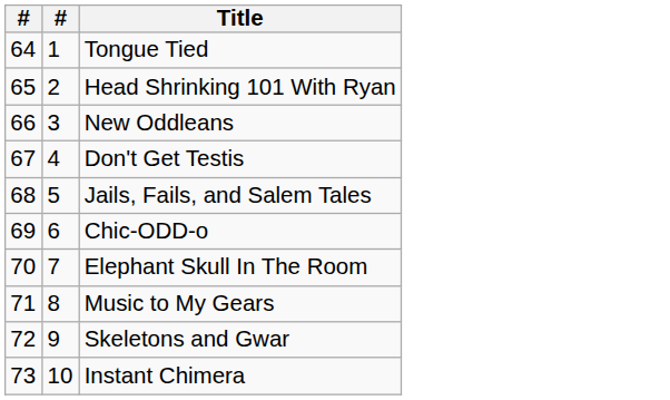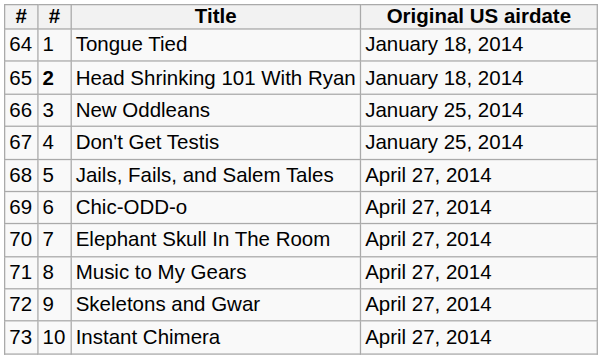 <table class=wikitable>
 <tr>
 <th style="padding: 0px 8px">#</th>
 <th style="padding: 0px 8px">#</th>
 <th style="padding: 0px 35px">Title</th>
+<th style="padding: 0px 20px">Original US airdate</th>
 </tr>
 <tr>
 <td>64</td>
 <td>1</td>
 <td>Tongue Tied</td>
+<td>January 18, 2014</td>
 </tr>
 <tr>
 <td>65</td>
-<td>2</td>
+<td><strong>2</strong></td>
 <td>Head Shrinking 101 With Ryan</td>
+<td>January 18, 2014</td>
 </tr>
 <tr>
 <td>66</td>
 <td>3</td>
 <td>New Oddleans</td>
+<td>January 25, 2014</td>
 </tr>
 <tr>
 <td>67</td>
 <td>4</td>
 <td>Don't Get Testis</td>
+<td>January 25, 2014</td>
 </tr>
 <tr>
 <td>68</td>
 <td>5</td>
 <td>Jails, Fails, and Salem Tales</td>
+<td>April 27, 2014</td>
 </tr>
 <tr>
 <td>69</td>
 <td>6</td>
 <td>Chic-ODD-o</td>
+<td>April 27, 2014</td>
 </tr>
 <tr>
 <td>70</td>
 <td>7</td>
 <td>Elephant Skull In The Room</td>
+<td>April 27, 2014</td>
 </tr>
 <tr>
 <td>71</td>
 <td>8</td>
 <td>Music to My Gears</td>
+<td>April 27, 2014</td>
 </tr>
 <tr>
 <td>72</td>
 <td>9</td>
 <td>Skeletons and Gwar</td>
+<td>April 27, 2014</td>
 </tr>
 <tr>
 <td>73</td>
 <td>10</td>
 <td>Instant Chimera</td>
+<td>April 27, 2014</td>
 </tr>
 </table>
